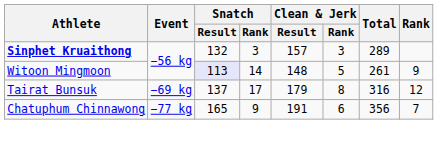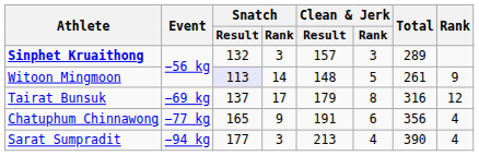 <table class="wikitable" style="font-size:90%">
 <tr>
 <th rowspan="2">Athlete</th>
 <th rowspan="2">Event</th>
 <th colspan="2">Snatch</th>
 <th colspan="2">Clean & Jerk</th>
 <th rowspan="2">Total</th>
 <th rowspan="2">Rank</th>
 </tr>
 <tr style="font-size:95%">
 <th>Result</th>
 <th>Rank</th>
 <th>Result</th>
 <th>Rank</th>
 </tr>
 <tr align=center>
 <td align=left><strong><a href='#'>Sinphet Kruaithong</a></strong></td>
 <td align=left rowspan=2><a href='#'>−56 kg</a></td>
 <td>132</td>
 <td>3</td>
 <td>157</td>
 <td>3</td>
 <td>289</td>
 <td></td>
 </tr>
 <tr align=center>
 <td align=left><a href='#'>Witoon Mingmoon</a></td>
 <td style="background: lavender;">113</td>
 <td>14</td>
 <td>148</td>
 <td>5</td>
 <td>261</td>
 <td>9</td>
 </tr>
 <tr align=center>
 <td align=left><a href='#'>Tairat Bunsuk</a></td>
 <td align=left><a href='#'>−69 kg</a></td>
 <td>137</td>
 <td>17</td>
 <td>179</td>
 <td>8</td>
 <td>316</td>
 <td>12</td>
 </tr>
 <tr align=center>
 <td align=left><a href='#'>Chatuphum Chinnawong</a></td>
 <td align=left><a href='#'>−77 kg</a></td>
 <td>165</td>
 <td>9</td>
 <td>191</td>
 <td>6</td>
 <td>356</td>
-<td>7</td>
+<td>4</td>
+</tr>
+<tr align=center>
+<td align=left><a href='#'>Sarat Sumpradit</a></td>
+<td align=left><a href='#'>−94 kg</a></td>
+<td>177</td>
+<td>3</td>
+<td>213</td>
+<td>4</td>
+<td>390</td>
+<td>4</td>
 </tr>
 </table>
